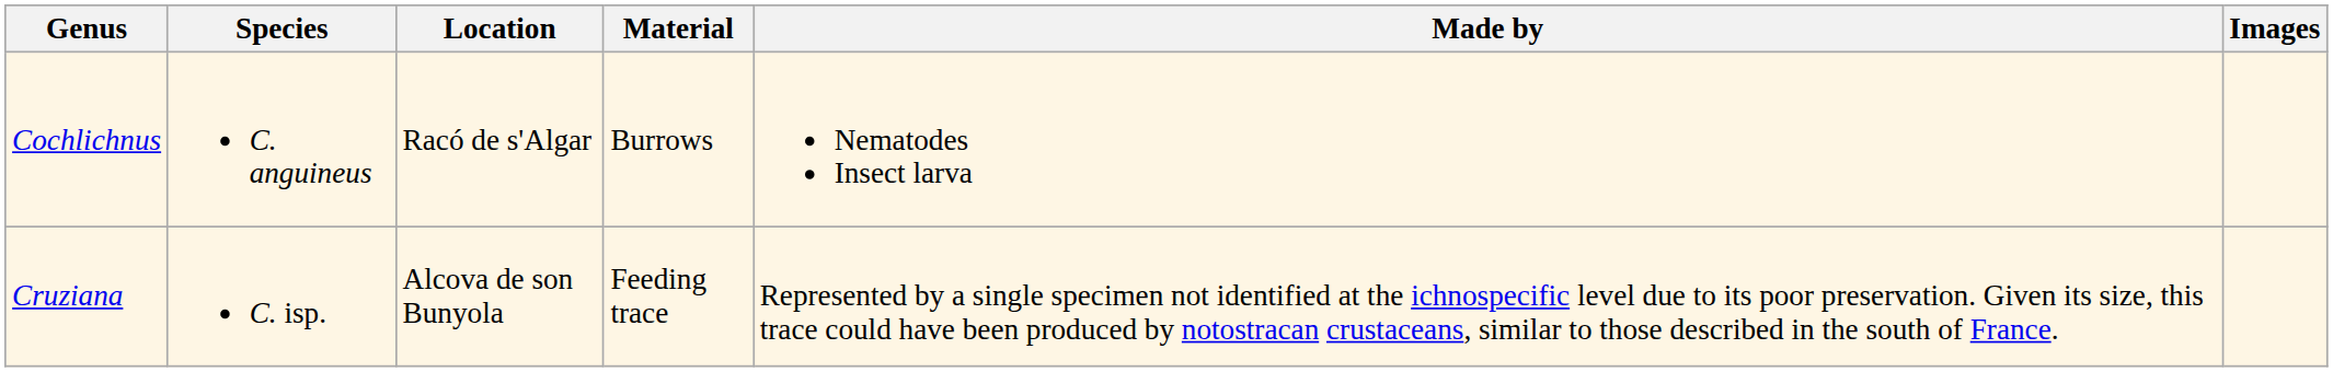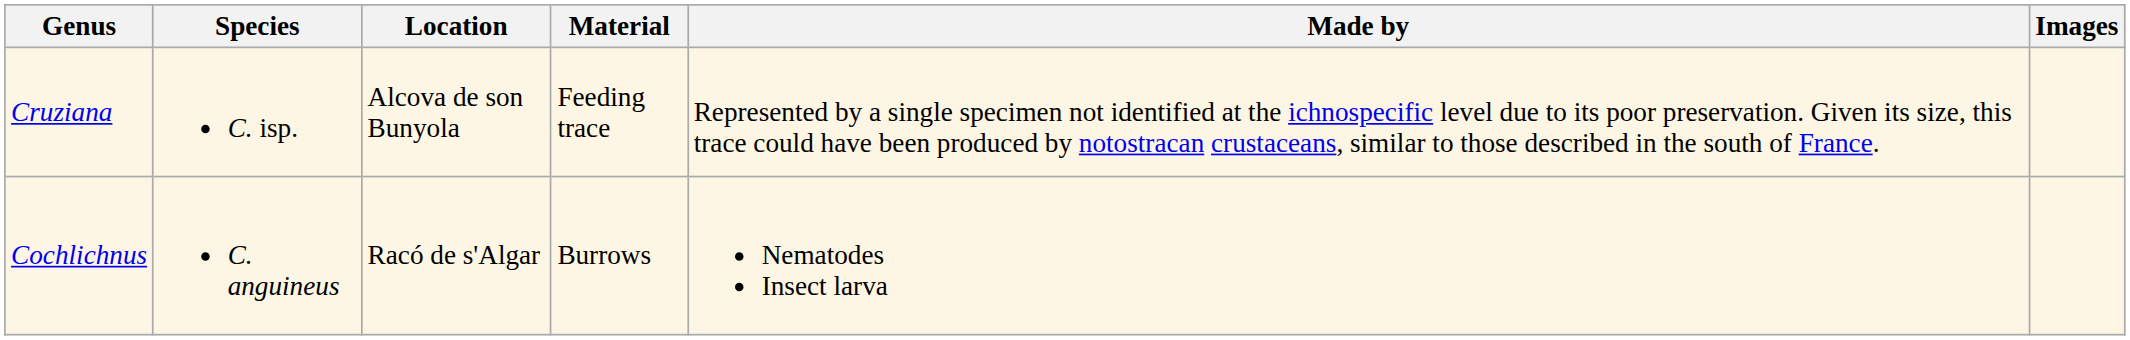 <table class="wikitable">
 <tr>
 <th>Genus</th>
 <th>Species</th>
 <th>Location</th>
 <th>Material</th>
 <th>Made by</th>
 <th>Images</th>
 </tr>
 <tr>
+<td style="background:#FEF6E4;"><em><a href='#'>Cruziana</a></em></td>
+<td style="background:#FEF6E4;"><br><ul><li><em>C.</em> isp.</li></ul></td>
+<td style="background:#FEF6E4;">Alcova de son Bunyola</td>
+<td style="background:#FEF6E4;">Feeding trace</td>
+<td style="background:#FEF6E4;"><br>Represented by a single specimen not identified at the <a href='#'>ichnospecific</a> level due to its poor preservation. Given its size, this trace could have been produced by <a href='#'>notostracan</a> <a href='#'>crustaceans</a>, similar to those described in the south of <a href='#'>France</a>.</td>
+<td style="background:#FEF6E4;"></td>
+</tr>
+<tr>
 <td style="background:#FEF6E4;"><em><a href='#'>Cochlichnus</a></em></td>
 <td style="background:#FEF6E4;"><br><ul><li><em>C. anguineus</em></li></ul></td>
 <td style="background:#FEF6E4;">Racó de s'Algar</td>
 <td style="background:#FEF6E4;">Burrows</td>
 <td style="background:#FEF6E4;"><br><ul><li>Nematodes</li><li>Insect larva</li></ul></td>
 <td style="background:#FEF6E4;"></td>
 </tr>
-<tr>
-<td style="background:#FEF6E4;"><em><a href='#'>Cruziana</a></em></td>
-<td style="background:#FEF6E4;"><br><ul><li><em>C.</em> isp.</li></ul></td>
-<td style="background:#FEF6E4;">Alcova de son Bunyola</td>
-<td style="background:#FEF6E4;">Feeding trace</td>
-<td style="background:#FEF6E4;"><br>Represented by a single specimen not identified at the <a href='#'>ichnospecific</a> level due to its poor preservation. Given its size, this trace could have been produced by <a href='#'>notostracan</a> <a href='#'>crustaceans</a>, similar to those described in the south of <a href='#'>France</a>.</td>
-<td style="background:#FEF6E4;"></td>
-</tr>
 </table>
